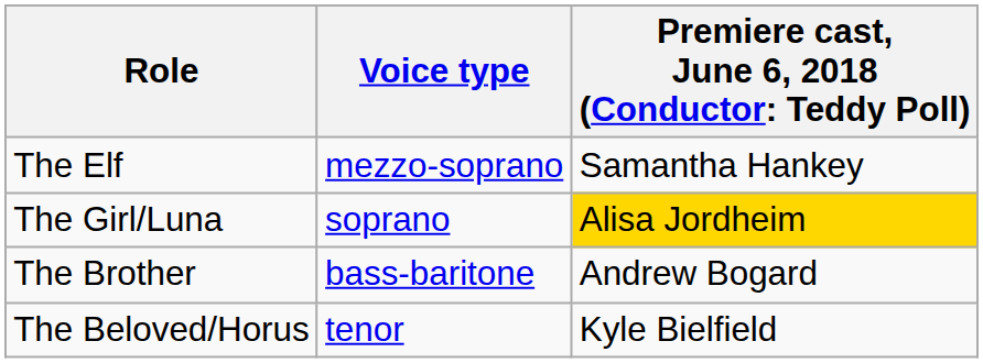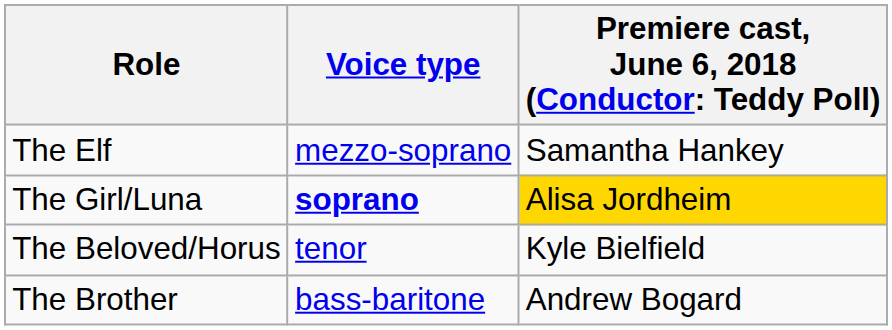 <table class="wikitable">
 <tr>
 <th>Role</th>
 <th><a href='#'>Voice type</a></th>
 <th>Premiere cast,<br>June 6, 2018<br>(<a href='#'>Conductor</a>: Teddy Poll)</th>
 </tr>
 <tr>
 <td>The Elf</td>
 <td><a href='#'>mezzo-soprano</a></td>
 <td>Samantha Hankey</td>
 </tr>
 <tr>
 <td>The Girl/Luna</td>
-<td><a href='#'>soprano</a></td>
+<td><strong><a href='#'>soprano</a></strong></td>
 <td style="background: gold;">Alisa Jordheim</td>
+</tr>
+<tr>
+<td>The Beloved/Horus</td>
+<td><a href='#'>tenor</a></td>
+<td>Kyle Bielfield</td>
 </tr>
 <tr>
 <td>The Brother</td>
 <td><a href='#'>bass-baritone</a></td>
 <td>Andrew Bogard</td>
 </tr>
-<tr>
-<td>The Beloved/Horus</td>
-<td><a href='#'>tenor</a></td>
-<td>Kyle Bielfield</td>
-</tr>
 </table>
